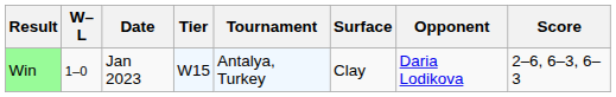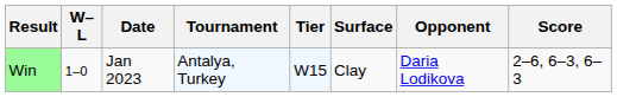 <table class="sortable wikitable">
 <tr>
 <th>Result</th>
 <th class="unsortable">W–L</th>
 <th>Date</th>
+<th>Tournament</th>
 <th>Tier</th>
-<th>Tournament</th>
 <th>Surface</th>
 <th>Opponent</th>
 <th class="unsortable">Score</th>
 </tr>
 <tr>
 <td style="background:#98fb98;">Win</td>
 <td><small>1–0</small></td>
 <td>Jan 2023</td>
+<td style="background:#f0f8ff;">Antalya, Turkey</td>
 <td style="background:#f0f8ff;">W15</td>
-<td style="background:#f0f8ff;">Antalya, Turkey</td>
 <td>Clay</td>
 <td> <a href='#'>Daria Lodikova</a></td>
 <td>2–6, 6–3, 6–3</td>
 </tr>
 </table>
